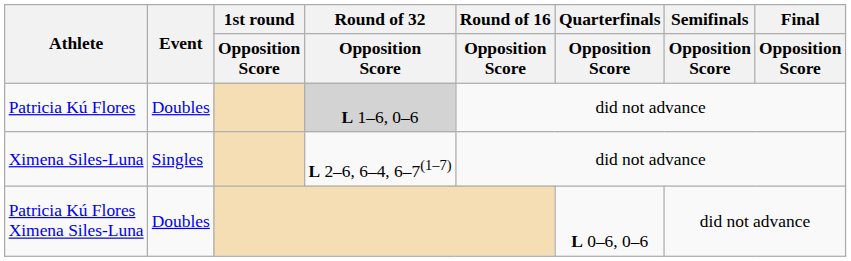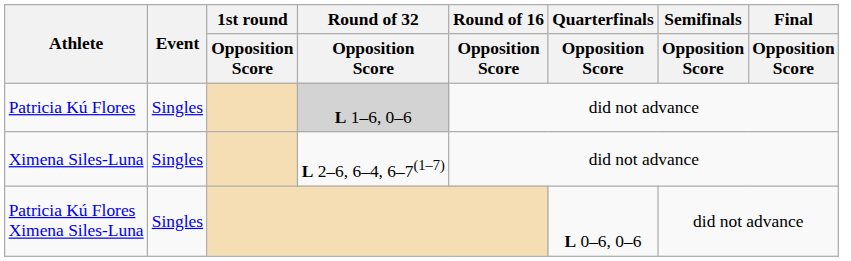 <table class="wikitable" border="1" style="font-size:90%">
 <tr>
 <th rowspan=2>Athlete</th>
 <th rowspan=2>Event</th>
 <th>1st round</th>
 <th>Round of 32</th>
 <th>Round of 16</th>
 <th>Quarterfinals</th>
 <th>Semifinals</th>
 <th>Final</th>
 </tr>
 <tr>
 <th>Opposition<br>Score</th>
 <th>Opposition<br>Score</th>
 <th>Opposition<br>Score</th>
 <th>Opposition<br>Score</th>
 <th>Opposition<br>Score</th>
 <th>Opposition<br>Score</th>
 </tr>
 <tr>
 <td><a href='#'>Patricia Kú Flores</a></td>
-<td><a href='#'>Doubles</a></td>
+<td><a href='#'>Singles</a></td>
 <td align=center bgcolor=wheat></td>
 <td align=center style="background: lightgrey;"><br><strong>L</strong> 1–6, 0–6</td>
 <td align="center" colspan="7">did not advance</td>
 </tr>
 <tr>
 <td><a href='#'>Ximena Siles-Luna</a></td>
 <td><a href='#'>Singles</a></td>
 <td align=center bgcolor=wheat></td>
 <td align=center><br><strong>L</strong> 2–6, 6–4, 6–7<sup>(1–7)</sup></td>
 <td align="center" colspan="7">did not advance</td>
 </tr>
 <tr>
 <td><a href='#'>Patricia Kú Flores</a><br><a href='#'>Ximena Siles-Luna</a></td>
-<td><a href='#'>Doubles</a></td>
+<td><a href='#'>Singles</a></td>
 <td align=center bgcolor=wheat colspan=3></td>
 <td align=center><br><br><strong>L</strong> 0–6, 0–6</td>
 <td align="center" colspan="7">did not advance</td>
 </tr>
 </table>
